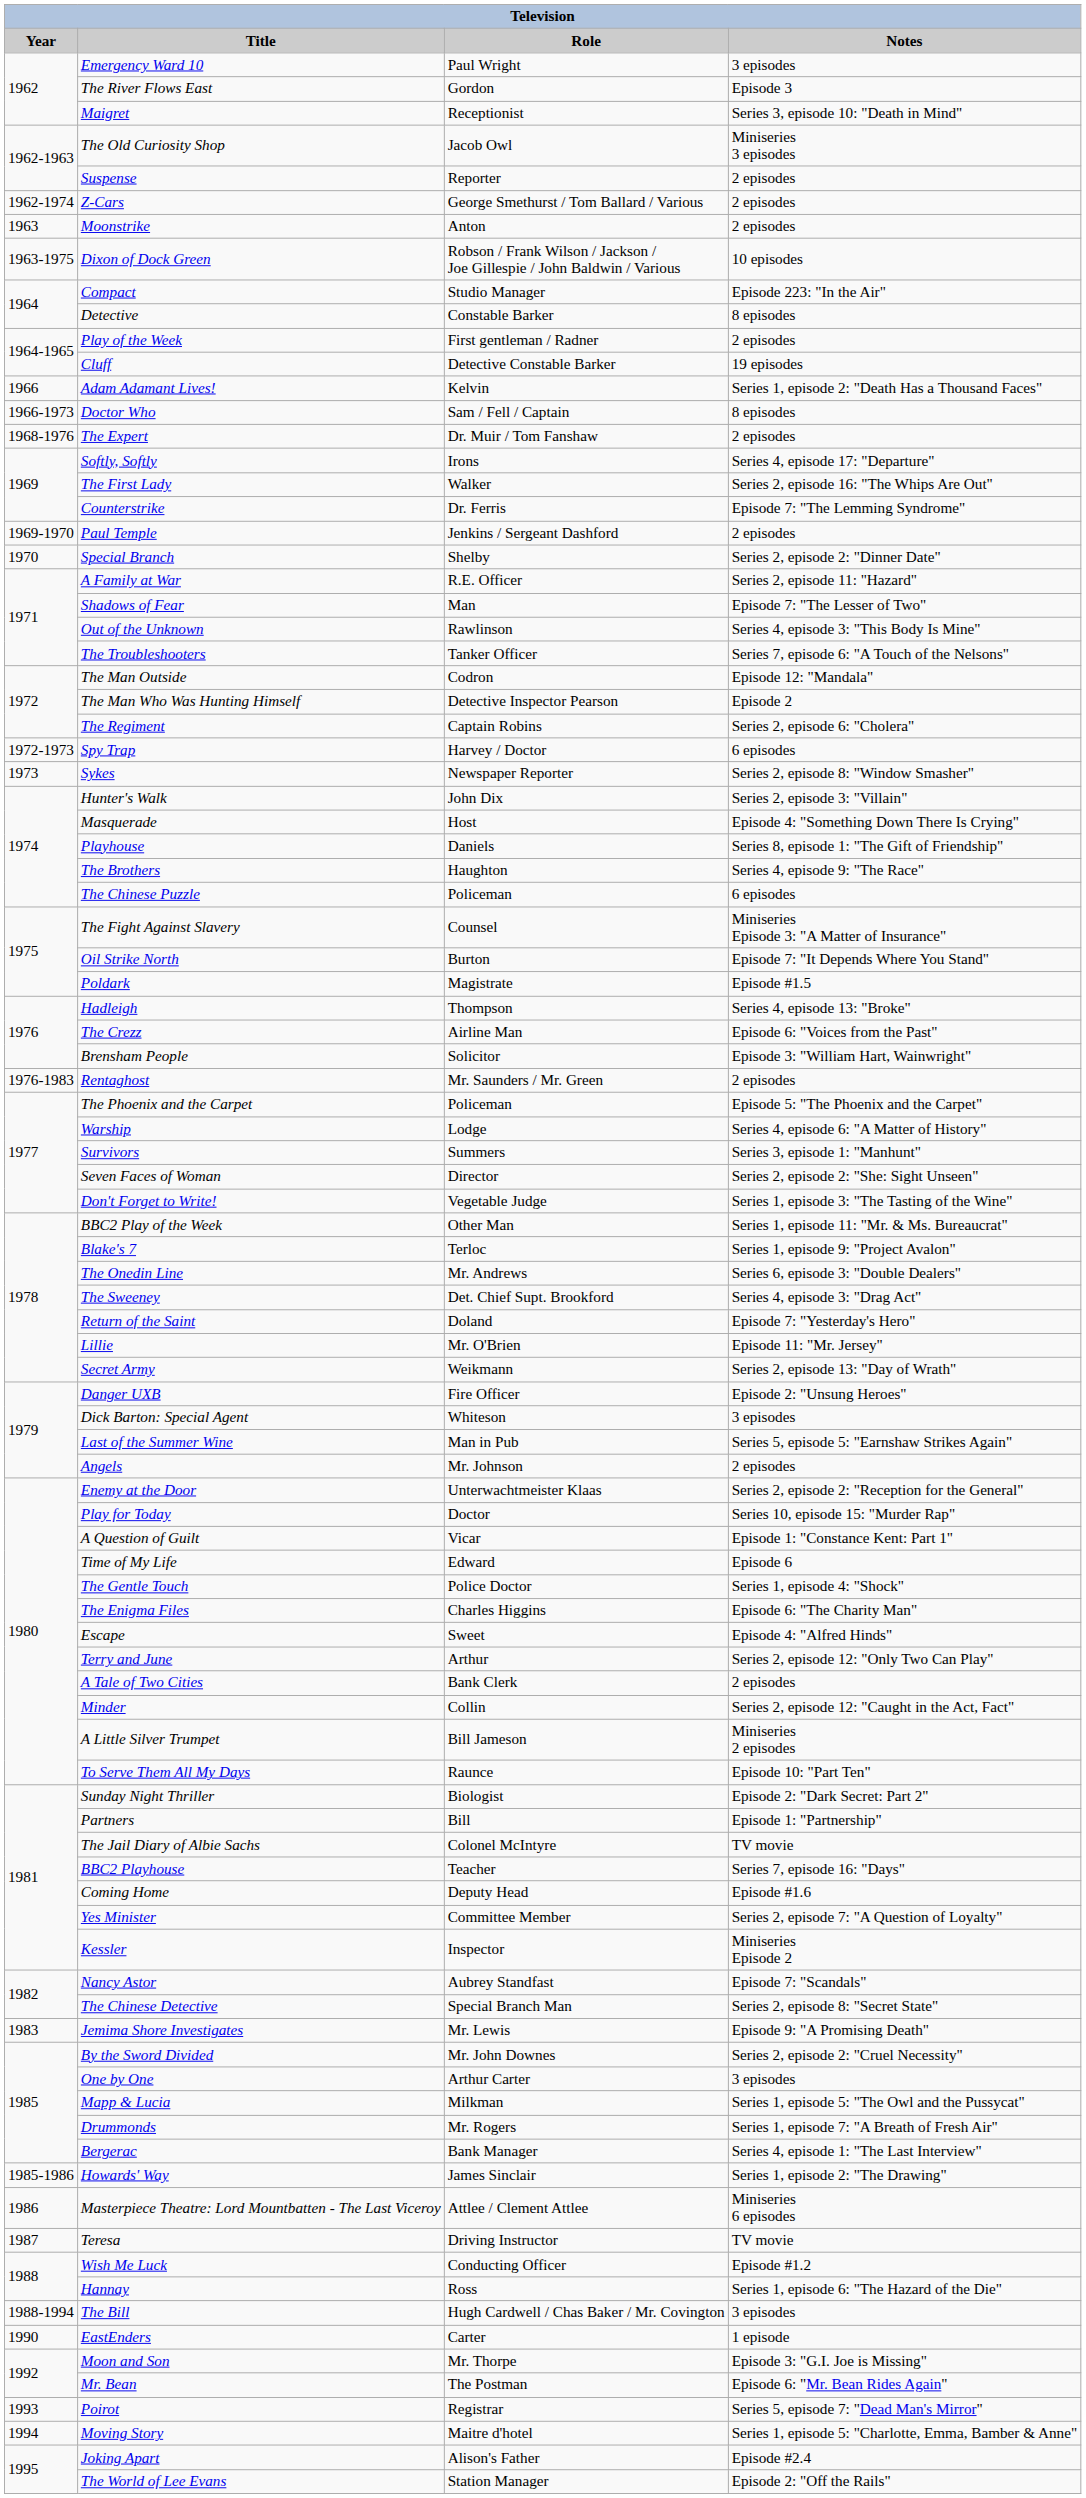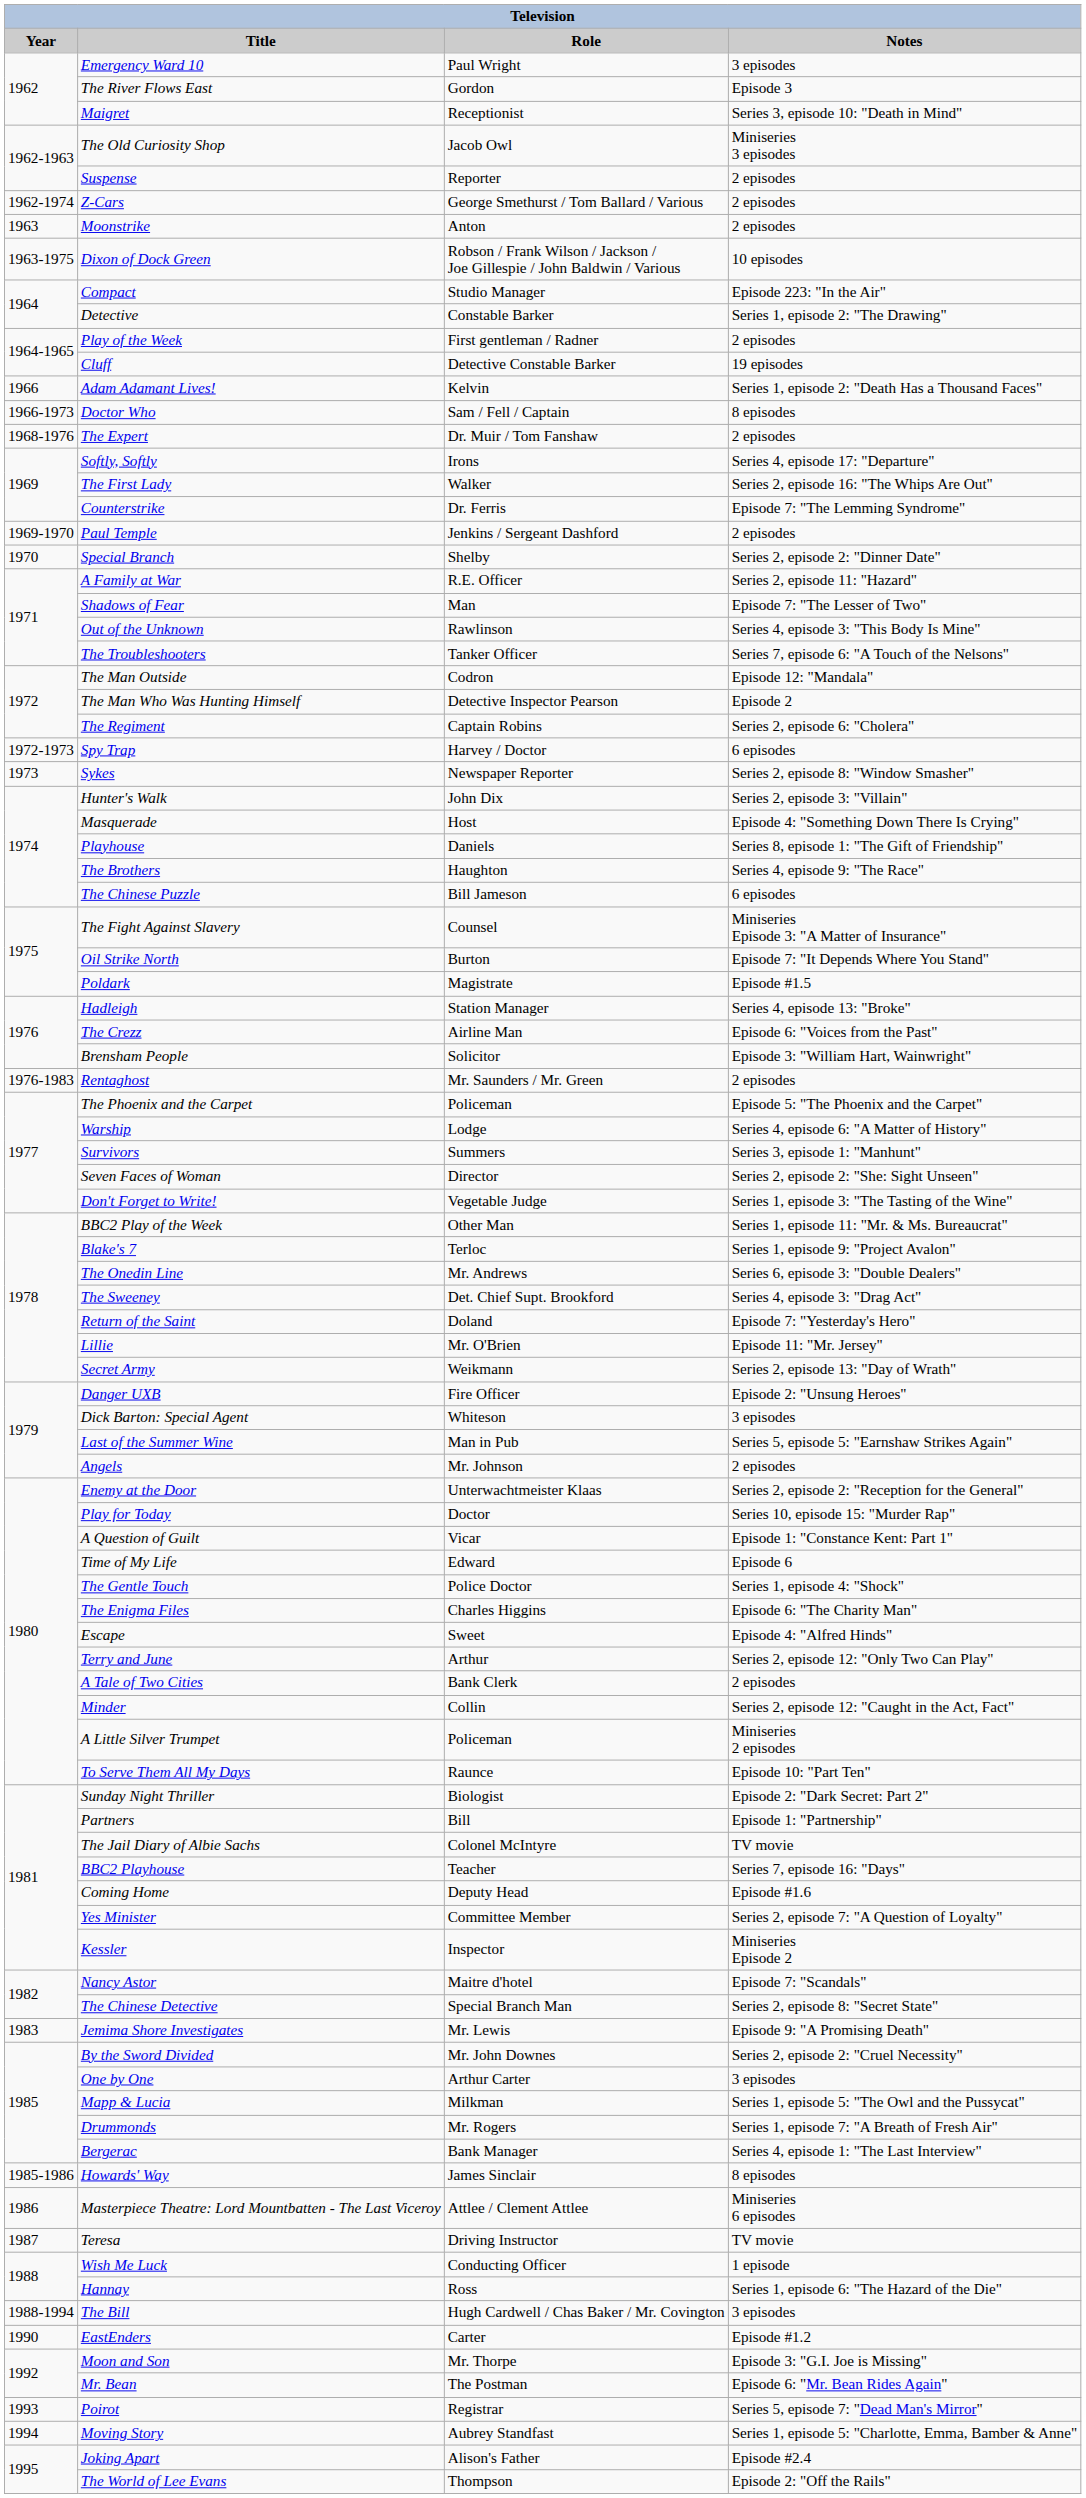 <table class="wikitable">
 <tr>
 <th colspan=4 style="background:#B0C4DE;">Television</th>
 </tr>
 <tr>
 <th style="background: #CCCCCC;">Year</th>
 <th style="background: #CCCCCC;">Title</th>
 <th style="background: #CCCCCC;">Role</th>
 <th style="background: #CCCCCC;">Notes</th>
 </tr>
 <tr>
 <td rowspan=3>1962</td>
 <td><em><a href='#'>Emergency Ward 10</a></em></td>
 <td>Paul Wright</td>
 <td>3 episodes</td>
 </tr>
 <tr>
 <td><em>The River Flows East</em></td>
 <td>Gordon</td>
 <td>Episode 3</td>
 </tr>
 <tr>
 <td><em><a href='#'>Maigret</a></em></td>
 <td>Receptionist</td>
 <td>Series 3, episode 10: "Death in Mind"</td>
 </tr>
 <tr>
 <td rowspan=2>1962-1963</td>
 <td><em>The Old Curiosity Shop</em></td>
 <td>Jacob Owl</td>
 <td>Miniseries<br> 3 episodes</td>
 </tr>
 <tr>
 <td><em><a href='#'>Suspense</a></em></td>
 <td>Reporter</td>
 <td>2 episodes</td>
 </tr>
 <tr>
 <td>1962-1974</td>
 <td><em><a href='#'>Z-Cars</a></em></td>
 <td>George Smethurst / Tom Ballard / Various</td>
 <td>2 episodes</td>
 </tr>
 <tr>
 <td>1963</td>
 <td><em><a href='#'>Moonstrike</a></em></td>
 <td>Anton</td>
 <td>2 episodes</td>
 </tr>
 <tr>
 <td>1963-1975</td>
 <td><em><a href='#'>Dixon of Dock Green</a></em></td>
 <td>Robson / Frank Wilson / Jackson /<br> Joe Gillespie / John Baldwin / Various</td>
 <td>10 episodes</td>
 </tr>
 <tr>
 <td rowspan=2>1964</td>
 <td><em><a href='#'>Compact</a></em></td>
 <td>Studio Manager</td>
 <td>Episode 223: "In the Air"</td>
 </tr>
 <tr>
 <td><em>Detective</em></td>
 <td>Constable Barker</td>
-<td>8 episodes</td>
+<td>Series 1, episode 2: "The Drawing"</td>
 </tr>
 <tr>
 <td rowspan=2>1964-1965</td>
 <td><em><a href='#'>Play of the Week</a></em></td>
 <td>First gentleman / Radner</td>
 <td>2 episodes</td>
 </tr>
 <tr>
 <td><em><a href='#'>Cluff</a></em></td>
 <td>Detective Constable Barker</td>
 <td>19 episodes</td>
 </tr>
 <tr>
 <td>1966</td>
 <td><em><a href='#'>Adam Adamant Lives!</a></em></td>
 <td>Kelvin</td>
 <td>Series 1, episode 2: "Death Has a Thousand Faces"</td>
 </tr>
 <tr>
 <td>1966-1973</td>
 <td><em><a href='#'>Doctor Who</a></em></td>
 <td>Sam / Fell / Captain</td>
 <td>8 episodes</td>
 </tr>
 <tr>
 <td>1968-1976</td>
 <td><em><a href='#'>The Expert</a></em></td>
 <td>Dr. Muir / Tom Fanshaw</td>
 <td>2 episodes</td>
 </tr>
 <tr>
 <td rowspan=3>1969</td>
 <td><em><a href='#'>Softly, Softly</a></em></td>
 <td>Irons</td>
 <td>Series 4, episode 17: "Departure"</td>
 </tr>
 <tr>
 <td><em><a href='#'>The First Lady</a></em></td>
 <td>Walker</td>
 <td>Series 2, episode 16: "The Whips Are Out"</td>
 </tr>
 <tr>
 <td><em><a href='#'>Counterstrike</a></em></td>
 <td>Dr. Ferris</td>
 <td>Episode 7: "The Lemming Syndrome"</td>
 </tr>
 <tr>
 <td>1969-1970</td>
 <td><em><a href='#'>Paul Temple</a></em></td>
 <td>Jenkins / Sergeant Dashford</td>
 <td>2 episodes</td>
 </tr>
 <tr>
 <td>1970</td>
 <td><em><a href='#'>Special Branch</a></em></td>
 <td>Shelby</td>
 <td>Series 2, episode 2: "Dinner Date"</td>
 </tr>
 <tr>
 <td rowspan=4>1971</td>
 <td><em><a href='#'>A Family at War</a></em></td>
 <td>R.E. Officer</td>
 <td>Series 2, episode 11: "Hazard"</td>
 </tr>
 <tr>
 <td><em><a href='#'>Shadows of Fear</a></em></td>
 <td>Man</td>
 <td>Episode 7: "The Lesser of Two"</td>
 </tr>
 <tr>
 <td><em><a href='#'>Out of the Unknown</a></em></td>
 <td>Rawlinson</td>
 <td>Series 4, episode 3: "This Body Is Mine"</td>
 </tr>
 <tr>
 <td><em><a href='#'>The Troubleshooters</a></em></td>
 <td>Tanker Officer</td>
 <td>Series 7, episode 6: "A Touch of the Nelsons"</td>
 </tr>
 <tr>
 <td rowspan=3>1972</td>
 <td><em>The Man Outside</em></td>
 <td>Codron</td>
 <td>Episode 12: "Mandala"</td>
 </tr>
 <tr>
 <td><em>The Man Who Was Hunting Himself</em></td>
 <td>Detective Inspector Pearson</td>
 <td>Episode 2</td>
 </tr>
 <tr>
 <td><em><a href='#'>The Regiment</a></em></td>
 <td>Captain Robins</td>
 <td>Series 2, episode 6: "Cholera"</td>
 </tr>
 <tr>
 <td>1972-1973</td>
 <td><em><a href='#'>Spy Trap</a></em></td>
 <td>Harvey / Doctor</td>
 <td>6 episodes</td>
 </tr>
 <tr>
 <td>1973</td>
 <td><em><a href='#'>Sykes</a></em></td>
 <td>Newspaper Reporter</td>
 <td>Series 2, episode 8: "Window Smasher"</td>
 </tr>
 <tr>
 <td rowspan=5>1974</td>
 <td><em>Hunter's Walk</em></td>
 <td>John Dix</td>
 <td>Series 2, episode 3: "Villain"</td>
 </tr>
 <tr>
 <td><em>Masquerade</em></td>
 <td>Host</td>
 <td>Episode 4: "Something Down There Is Crying"</td>
 </tr>
 <tr>
 <td><em><a href='#'>Playhouse</a></em></td>
 <td>Daniels</td>
 <td>Series 8, episode 1: "The Gift of Friendship"</td>
 </tr>
 <tr>
 <td><em><a href='#'>The Brothers</a></em></td>
 <td>Haughton</td>
 <td>Series 4, episode 9: "The Race"</td>
 </tr>
 <tr>
 <td><em><a href='#'>The Chinese Puzzle</a></em></td>
-<td>Policeman</td>
+<td>Bill Jameson</td>
 <td>6 episodes</td>
 </tr>
 <tr>
 <td rowspan=3>1975</td>
 <td><em>The Fight Against Slavery</em></td>
 <td>Counsel</td>
 <td>Miniseries<br> Episode 3: "A Matter of Insurance"</td>
 </tr>
 <tr>
 <td><em><a href='#'>Oil Strike North</a></em></td>
 <td>Burton</td>
 <td>Episode 7: "It Depends Where You Stand"</td>
 </tr>
 <tr>
 <td><em><a href='#'>Poldark</a></em></td>
 <td>Magistrate</td>
 <td>Episode #1.5</td>
 </tr>
 <tr>
 <td rowspan=3>1976</td>
 <td><em><a href='#'>Hadleigh</a></em></td>
-<td>Thompson</td>
+<td>Station Manager</td>
 <td>Series 4, episode 13: "Broke"</td>
 </tr>
 <tr>
 <td><em><a href='#'>The Crezz</a></em></td>
 <td>Airline Man</td>
 <td>Episode 6: "Voices from the Past"</td>
 </tr>
 <tr>
 <td><em>Brensham People</em></td>
 <td>Solicitor</td>
 <td>Episode 3: "William Hart, Wainwright"</td>
 </tr>
 <tr>
 <td>1976-1983</td>
 <td><em><a href='#'>Rentaghost</a></em></td>
 <td>Mr. Saunders / Mr. Green</td>
 <td>2 episodes</td>
 </tr>
 <tr>
 <td rowspan=5>1977</td>
 <td><em>The Phoenix and the Carpet</em></td>
 <td>Policeman</td>
 <td>Episode 5: "The Phoenix and the Carpet"</td>
 </tr>
 <tr>
 <td><em><a href='#'>Warship</a></em></td>
 <td>Lodge</td>
 <td>Series 4, episode 6: "A Matter of History"</td>
 </tr>
 <tr>
 <td><em><a href='#'>Survivors</a></em></td>
 <td>Summers</td>
 <td>Series 3, episode 1: "Manhunt"</td>
 </tr>
 <tr>
 <td><em>Seven Faces of Woman</em></td>
 <td>Director</td>
 <td>Series 2, episode 2: "She: Sight Unseen"</td>
 </tr>
 <tr>
 <td><em><a href='#'>Don't Forget to Write!</a></em></td>
 <td>Vegetable Judge</td>
 <td>Series 1, episode 3: "The Tasting of the Wine"</td>
 </tr>
 <tr>
 <td rowspan=7>1978</td>
 <td><em>BBC2 Play of the Week</em></td>
 <td>Other Man</td>
 <td>Series 1, episode 11: "Mr. & Ms. Bureaucrat"</td>
 </tr>
 <tr>
 <td><em><a href='#'>Blake's 7</a></em></td>
 <td>Terloc</td>
 <td>Series 1, episode 9: "Project Avalon"</td>
 </tr>
 <tr>
 <td><em><a href='#'>The Onedin Line</a></em></td>
 <td>Mr. Andrews</td>
 <td>Series 6, episode 3: "Double Dealers"</td>
 </tr>
 <tr>
 <td><em><a href='#'>The Sweeney</a></em></td>
 <td>Det. Chief Supt. Brookford</td>
 <td>Series 4, episode 3: "Drag Act"</td>
 </tr>
 <tr>
 <td><em><a href='#'>Return of the Saint</a></em></td>
 <td>Doland</td>
 <td>Episode 7: "Yesterday's Hero"</td>
 </tr>
 <tr>
 <td><em><a href='#'>Lillie</a></em></td>
 <td>Mr. O'Brien</td>
 <td>Episode 11: "Mr. Jersey"</td>
 </tr>
 <tr>
 <td><em><a href='#'>Secret Army</a></em></td>
 <td>Weikmann</td>
 <td>Series 2, episode 13: "Day of Wrath"</td>
 </tr>
 <tr>
 <td rowspan=4>1979</td>
 <td><em><a href='#'>Danger UXB</a></em></td>
 <td>Fire Officer</td>
 <td>Episode 2: "Unsung Heroes"</td>
 </tr>
 <tr>
 <td><em>Dick Barton: Special Agent</em></td>
 <td>Whiteson</td>
 <td>3 episodes</td>
 </tr>
 <tr>
 <td><em><a href='#'>Last of the Summer Wine</a></em></td>
 <td>Man in Pub</td>
 <td>Series 5, episode 5: "Earnshaw Strikes Again"</td>
 </tr>
 <tr>
 <td><em><a href='#'>Angels</a></em></td>
 <td>Mr. Johnson</td>
 <td>2 episodes</td>
 </tr>
 <tr>
 <td rowspan=12>1980</td>
 <td><em><a href='#'>Enemy at the Door</a></em></td>
 <td>Unterwachtmeister Klaas</td>
 <td>Series 2, episode 2: "Reception for the General"</td>
 </tr>
 <tr>
 <td><em><a href='#'>Play for Today</a></em></td>
 <td>Doctor</td>
 <td>Series 10, episode 15: "Murder Rap"</td>
 </tr>
 <tr>
 <td><em>A Question of Guilt</em></td>
 <td>Vicar</td>
 <td>Episode 1: "Constance Kent: Part 1"</td>
 </tr>
 <tr>
 <td><em>Time of My Life</em></td>
 <td>Edward</td>
 <td>Episode 6</td>
 </tr>
 <tr>
 <td><em><a href='#'>The Gentle Touch</a></em></td>
 <td>Police Doctor</td>
 <td>Series 1, episode 4: "Shock"</td>
 </tr>
 <tr>
 <td><em><a href='#'>The Enigma Files</a></em></td>
 <td>Charles Higgins</td>
 <td>Episode 6: "The Charity Man"</td>
 </tr>
 <tr>
 <td><em>Escape</em></td>
 <td>Sweet</td>
 <td>Episode 4: "Alfred Hinds"</td>
 </tr>
 <tr>
 <td><em><a href='#'>Terry and June</a></em></td>
 <td>Arthur</td>
 <td>Series 2, episode 12: "Only Two Can Play"</td>
 </tr>
 <tr>
 <td><em><a href='#'>A Tale of Two Cities</a></em></td>
 <td>Bank Clerk</td>
 <td>2 episodes</td>
 </tr>
 <tr>
 <td><em><a href='#'>Minder</a></em></td>
 <td>Collin</td>
 <td>Series 2, episode 12: "Caught in the Act, Fact"</td>
 </tr>
 <tr>
 <td><em>A Little Silver Trumpet</em></td>
-<td>Bill Jameson</td>
+<td>Policeman</td>
 <td>Miniseries<br> 2 episodes</td>
 </tr>
 <tr>
 <td><em><a href='#'>To Serve Them All My Days</a></em></td>
 <td>Raunce</td>
 <td>Episode 10: "Part Ten"</td>
 </tr>
 <tr>
 <td rowspan=7>1981</td>
 <td><em>Sunday Night Thriller</em></td>
 <td>Biologist</td>
 <td>Episode 2: "Dark Secret: Part 2"</td>
 </tr>
 <tr>
 <td><em>Partners</em></td>
 <td>Bill</td>
 <td>Episode 1: "Partnership"</td>
 </tr>
 <tr>
 <td><em>The Jail Diary of Albie Sachs</em></td>
 <td>Colonel McIntyre</td>
 <td>TV movie</td>
 </tr>
 <tr>
 <td><em><a href='#'>BBC2 Playhouse</a></em></td>
 <td>Teacher</td>
 <td>Series 7, episode 16: "Days"</td>
 </tr>
 <tr>
 <td><em>Coming Home</em></td>
 <td>Deputy Head</td>
 <td>Episode #1.6</td>
 </tr>
 <tr>
 <td><em><a href='#'>Yes Minister</a></em></td>
 <td>Committee Member</td>
 <td>Series 2, episode 7: "A Question of Loyalty"</td>
 </tr>
 <tr>
 <td><em><a href='#'>Kessler</a></em></td>
 <td>Inspector</td>
 <td>Miniseries<br> Episode 2</td>
 </tr>
 <tr>
 <td rowspan=2>1982</td>
 <td><em><a href='#'>Nancy Astor</a></em></td>
-<td>Aubrey Standfast</td>
+<td>Maitre d'hotel</td>
 <td>Episode 7: "Scandals"</td>
 </tr>
 <tr>
 <td><em><a href='#'>The Chinese Detective</a></em></td>
 <td>Special Branch Man</td>
 <td>Series 2, episode 8: "Secret State"</td>
 </tr>
 <tr>
 <td>1983</td>
 <td><em><a href='#'>Jemima Shore Investigates</a></em></td>
 <td>Mr. Lewis</td>
 <td>Episode 9: "A Promising Death"</td>
 </tr>
 <tr>
 <td rowspan=5>1985</td>
 <td><em><a href='#'>By the Sword Divided</a></em></td>
 <td>Mr. John Downes</td>
 <td>Series 2, episode 2: "Cruel Necessity"</td>
 </tr>
 <tr>
 <td><em><a href='#'>One by One</a></em></td>
 <td>Arthur Carter</td>
 <td>3 episodes</td>
 </tr>
 <tr>
 <td><em><a href='#'>Mapp & Lucia</a></em></td>
 <td>Milkman</td>
 <td>Series 1, episode 5: "The Owl and the Pussycat"</td>
 </tr>
 <tr>
 <td><em><a href='#'>Drummonds</a></em></td>
 <td>Mr. Rogers</td>
 <td>Series 1, episode 7: "A Breath of Fresh Air"</td>
 </tr>
 <tr>
 <td><em><a href='#'>Bergerac</a></em></td>
 <td>Bank Manager</td>
 <td>Series 4, episode 1: "The Last Interview"</td>
 </tr>
 <tr>
 <td>1985-1986</td>
 <td><em><a href='#'>Howards' Way</a></em></td>
 <td>James Sinclair</td>
-<td>Series 1, episode 2: "The Drawing"</td>
+<td>8 episodes</td>
 </tr>
 <tr>
 <td>1986</td>
 <td><em>Masterpiece Theatre: Lord Mountbatten - The Last Viceroy</em></td>
 <td>Attlee / Clement Attlee</td>
 <td>Miniseries<br> 6 episodes</td>
 </tr>
 <tr>
 <td>1987</td>
 <td><em>Teresa</em></td>
 <td>Driving Instructor</td>
 <td>TV movie</td>
 </tr>
 <tr>
 <td rowspan=2>1988</td>
 <td><em><a href='#'>Wish Me Luck</a></em></td>
 <td>Conducting Officer</td>
-<td>Episode #1.2</td>
+<td>1 episode</td>
 </tr>
 <tr>
 <td><em><a href='#'>Hannay</a></em></td>
 <td>Ross</td>
 <td>Series 1, episode 6: "The Hazard of the Die"</td>
 </tr>
 <tr>
 <td>1988-1994</td>
 <td><em><a href='#'>The Bill</a></em></td>
 <td>Hugh Cardwell / Chas Baker / Mr. Covington</td>
 <td>3 episodes</td>
 </tr>
 <tr>
 <td>1990</td>
 <td><em><a href='#'>EastEnders</a></em></td>
 <td>Carter</td>
-<td>1 episode</td>
+<td>Episode #1.2</td>
 </tr>
 <tr>
 <td rowspan=2>1992</td>
 <td><em><a href='#'>Moon and Son</a></em></td>
 <td>Mr. Thorpe</td>
 <td>Episode 3: "G.I. Joe is Missing"</td>
 </tr>
 <tr>
 <td><em><a href='#'>Mr. Bean</a></em></td>
 <td>The Postman</td>
 <td>Episode 6: "<a href='#'>Mr. Bean Rides Again</a>"</td>
 </tr>
 <tr>
 <td>1993</td>
 <td><em><a href='#'>Poirot</a></em></td>
 <td>Registrar</td>
 <td>Series 5, episode 7: "<a href='#'>Dead Man's Mirror</a>"</td>
 </tr>
 <tr>
 <td>1994</td>
 <td><em><a href='#'>Moving Story</a></em></td>
-<td>Maitre d'hotel</td>
+<td>Aubrey Standfast</td>
 <td>Series 1, episode 5: "Charlotte, Emma, Bamber & Anne"</td>
 </tr>
 <tr>
 <td rowspan=2>1995</td>
 <td><em><a href='#'>Joking Apart</a></em></td>
 <td>Alison's Father</td>
 <td>Episode #2.4</td>
 </tr>
 <tr>
 <td><em><a href='#'>The World of Lee Evans</a></em></td>
-<td>Station Manager</td>
+<td>Thompson</td>
 <td>Episode 2: "Off the Rails"</td>
 </tr>
 </table>
